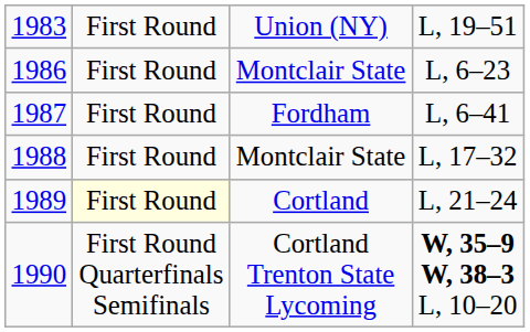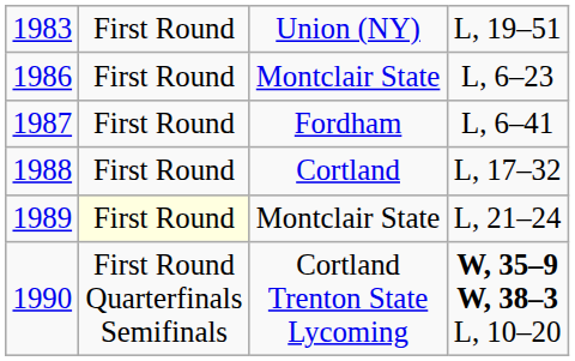 <table class="wikitable" style="text-align:center">
 <tr align="center">
 <td><a href='#'>1983</a></td>
 <td>First Round</td>
 <td><a href='#'>Union (NY)</a></td>
 <td>L, 19–51</td>
 </tr>
 <tr align="center">
 <td><a href='#'>1986</a></td>
 <td>First Round</td>
 <td><a href='#'>Montclair State</a></td>
 <td>L, 6–23</td>
 </tr>
 <tr align="center">
 <td><a href='#'>1987</a></td>
 <td>First Round</td>
 <td><a href='#'>Fordham</a></td>
 <td>L, 6–41</td>
 </tr>
 <tr align="center">
 <td><a href='#'>1988</a></td>
 <td>First Round</td>
-<td>Montclair State</td>
+<td><a href='#'>Cortland</a></td>
 <td>L, 17–32</td>
 </tr>
 <tr align="center">
 <td><a href='#'>1989</a></td>
 <td style="background: lightyellow;">First Round</td>
-<td><a href='#'>Cortland</a></td>
+<td>Montclair State</td>
 <td>L, 21–24</td>
 </tr>
 <tr align="center">
 <td><a href='#'>1990</a></td>
 <td>First Round<br>Quarterfinals<br>Semifinals</td>
 <td>Cortland<br><a href='#'>Trenton State</a><br><a href='#'>Lycoming</a></td>
 <td><strong>W, 35–9</strong><br><strong>W, 38–3</strong><br>L, 10–20</td>
 </tr>
 </table>
